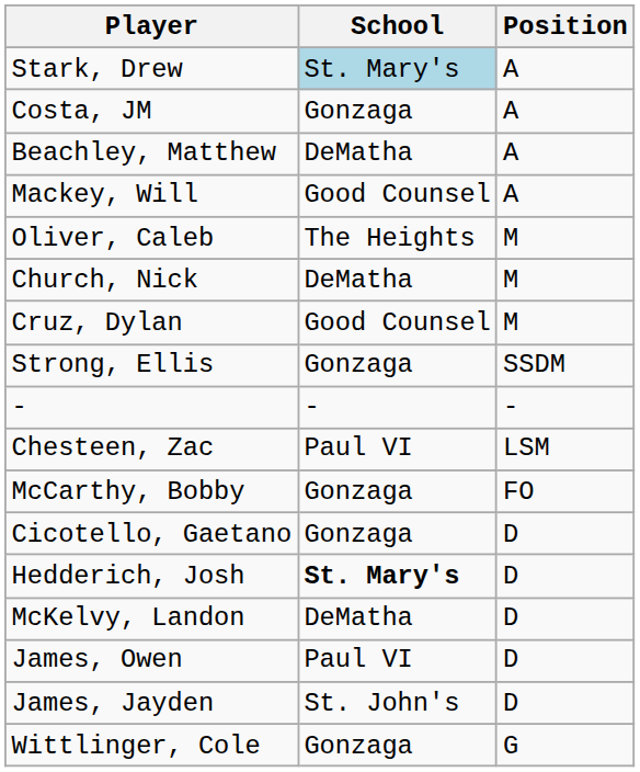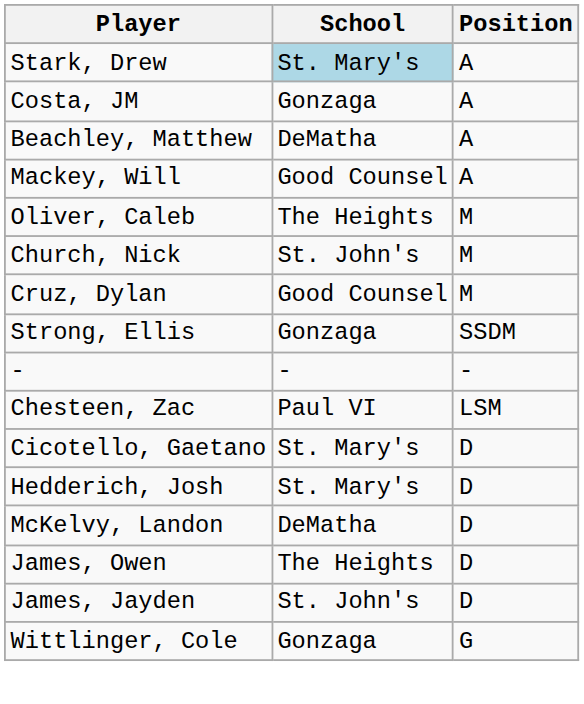 <table class="wikitable sortable">
 <tr>
 <th>Player</th>
 <th>School</th>
 <th>Position</th>
 </tr>
 <tr>
 <td>Stark, Drew</td>
 <td style="background: lightblue;">St. Mary's</td>
 <td>A</td>
 </tr>
 <tr>
 <td>Costa, JM</td>
 <td>Gonzaga</td>
 <td>A</td>
 </tr>
 <tr>
 <td>Beachley, Matthew</td>
 <td>DeMatha</td>
 <td>A</td>
 </tr>
 <tr>
 <td>Mackey, Will</td>
 <td>Good Counsel</td>
 <td>A</td>
 </tr>
 <tr>
 <td>Oliver, Caleb</td>
 <td>The Heights</td>
 <td>M</td>
 </tr>
 <tr>
 <td>Church, Nick</td>
-<td>DeMatha</td>
+<td>St. John's</td>
 <td>M</td>
 </tr>
 <tr>
 <td>Cruz, Dylan</td>
 <td>Good Counsel</td>
 <td>M</td>
 </tr>
 <tr>
 <td>Strong, Ellis</td>
 <td>Gonzaga</td>
 <td>SSDM</td>
 </tr>
 <tr>
 <td>-</td>
 <td>-</td>
 <td>-</td>
 </tr>
 <tr>
 <td>Chesteen, Zac</td>
 <td>Paul VI</td>
 <td>LSM</td>
 </tr>
 <tr>
-<td>McCarthy, Bobby</td>
-<td>Gonzaga</td>
-<td>FO</td>
-</tr>
-<tr>
 <td>Cicotello, Gaetano</td>
-<td>Gonzaga</td>
+<td>St. Mary's</td>
 <td>D</td>
 </tr>
 <tr>
 <td>Hedderich, Josh</td>
-<td><strong>St. Mary's</strong></td>
+<td>St. Mary's</td>
 <td>D</td>
 </tr>
 <tr>
 <td>McKelvy, Landon</td>
 <td>DeMatha</td>
 <td>D</td>
 </tr>
 <tr>
 <td>James, Owen</td>
-<td>Paul VI</td>
+<td>The Heights</td>
 <td>D</td>
 </tr>
 <tr>
 <td>James, Jayden</td>
 <td>St. John's</td>
 <td>D</td>
 </tr>
 <tr>
 <td>Wittlinger, Cole</td>
 <td>Gonzaga</td>
 <td>G</td>
 </tr>
 </table>
